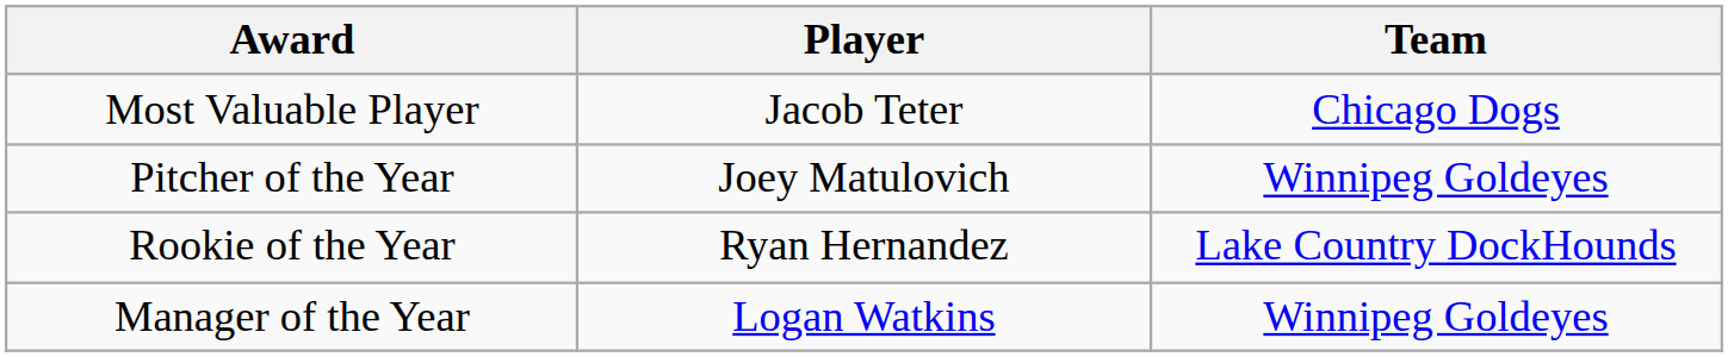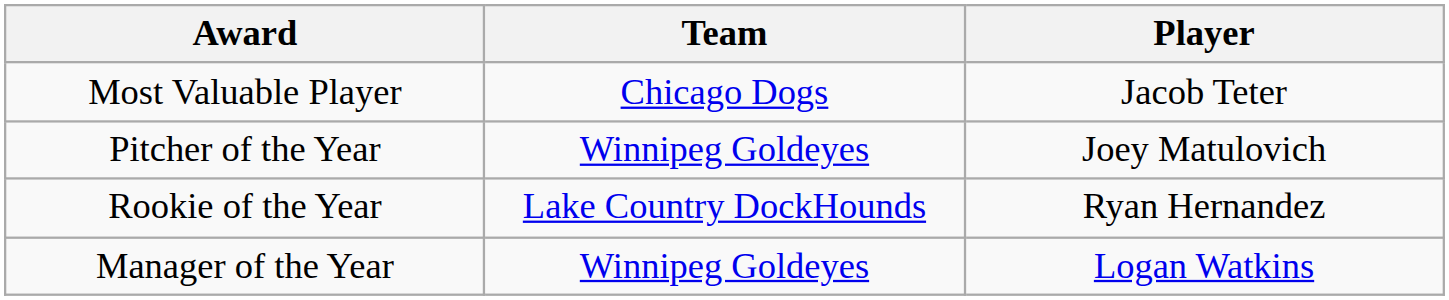 <table class="wikitable"  style="width:50%; text-align:center;">
 <tr>
 <th style="width:25%;">Award</th>
+<th style="width:25%;">Team</th>
 <th style="width:25%;">Player</th>
-<th style="width:25%;">Team</th>
 </tr>
 <tr>
 <td>Most Valuable Player</td>
+<td><a href='#'>Chicago Dogs</a></td>
 <td>Jacob Teter</td>
-<td><a href='#'>Chicago Dogs</a></td>
 </tr>
 <tr>
 <td>Pitcher of the Year</td>
+<td><a href='#'>Winnipeg Goldeyes</a></td>
 <td>Joey Matulovich</td>
-<td><a href='#'>Winnipeg Goldeyes</a></td>
 </tr>
 <tr>
 <td>Rookie of the Year</td>
+<td><a href='#'>Lake Country DockHounds</a></td>
 <td>Ryan Hernandez</td>
-<td><a href='#'>Lake Country DockHounds</a></td>
 </tr>
 <tr>
 <td>Manager of the Year</td>
+<td><a href='#'>Winnipeg Goldeyes</a></td>
 <td><a href='#'>Logan Watkins</a></td>
-<td><a href='#'>Winnipeg Goldeyes</a></td>
 </tr>
 </table>
